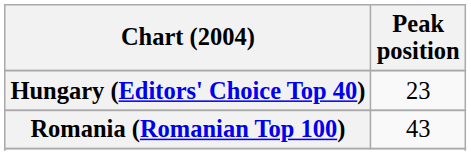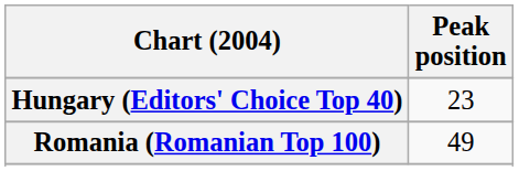 <table class="wikitable sortable plainrowheaders" style="text-align:center">
 <tr>
 <th scope="col">Chart (2004)</th>
 <th scope="col">Peak<br>position</th>
 </tr>
 <tr>
 </tr>
 <tr>
 </tr>
 <tr>
 </tr>
 <tr>
 </tr>
 <tr>
 <th scope="row">Hungary (<a href='#'>Editors' Choice Top 40</a>)</th>
 <td>23</td>
 </tr>
 <tr>
 </tr>
 <tr>
 <th scope="row">Romania (<a href='#'>Romanian Top 100</a>)</th>
-<td>43</td>
+<td>49</td>
 </tr>
 <tr>
 </tr>
 <tr>
 </tr>
 </table>
